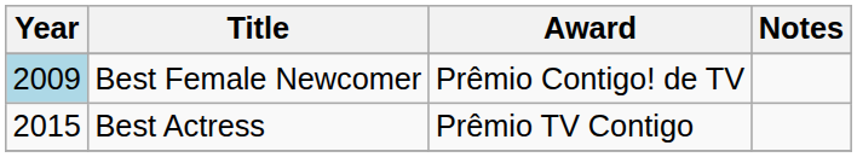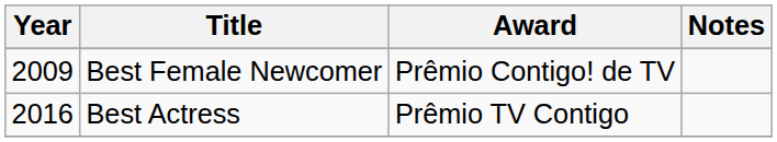 <table class="wikitable">
 <tr>
 <th>Year</th>
 <th>Title</th>
 <th>Award</th>
 <th>Notes</th>
 </tr>
 <tr>
 </tr>
 <tr>
-<td style="background: lightblue;">2009</td>
+<td>2009</td>
 <td>Best Female Newcomer</td>
 <td>Prêmio Contigo! de TV</td>
 <td></td>
 </tr>
 <tr>
-<td>2015</td>
+<td>2016</td>
 <td>Best Actress</td>
 <td>Prêmio TV Contigo</td>
 <td></td>
 </tr>
 <tr>
 </tr>
 </table>
